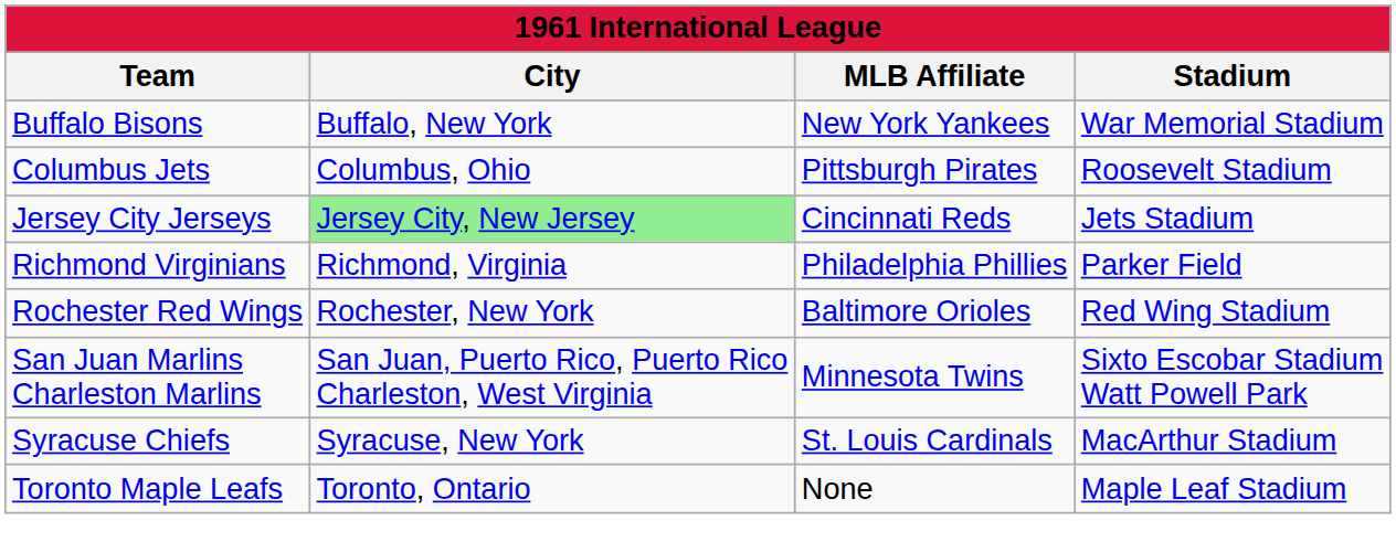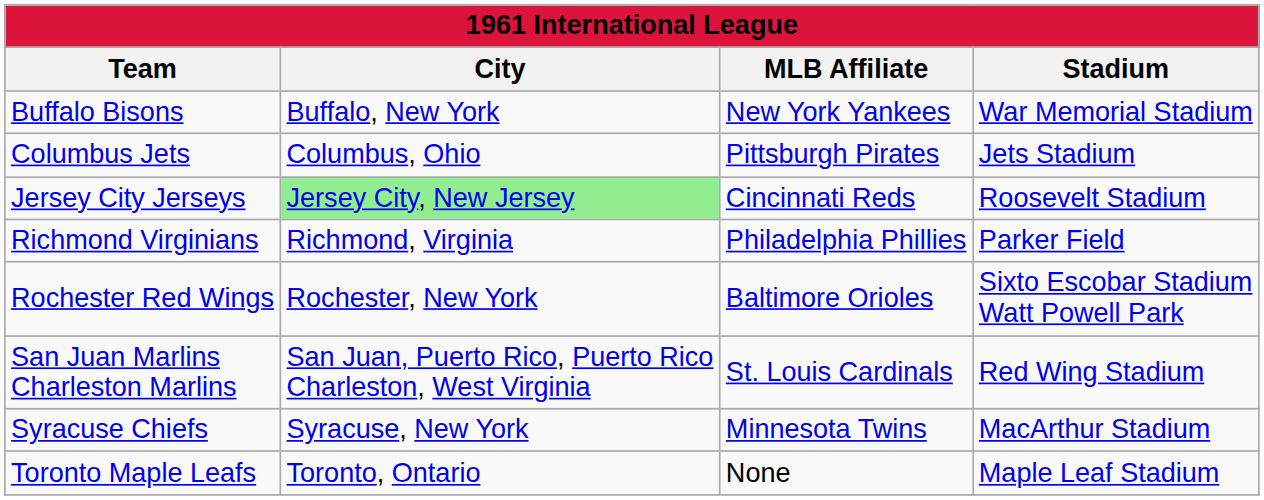 <table class="wikitable" style="width:auto">
 <tr>
 <td bgcolor="#DC143C" align="center" colspan="7"><strong><span>1961 International League</span></strong></td>
 </tr>
 <tr>
 <th>Team</th>
 <th>City</th>
 <th>MLB Affiliate</th>
 <th>Stadium</th>
 </tr>
 <tr>
 <td><a href='#'>Buffalo Bisons</a></td>
 <td><a href='#'>Buffalo</a>, <a href='#'>New York</a></td>
 <td><a href='#'>New York Yankees</a></td>
 <td><a href='#'>War Memorial Stadium</a></td>
 </tr>
 <tr>
 <td><a href='#'>Columbus Jets</a></td>
 <td><a href='#'>Columbus</a>, <a href='#'>Ohio</a></td>
 <td><a href='#'>Pittsburgh Pirates</a></td>
-<td><a href='#'>Roosevelt Stadium</a></td>
+<td><a href='#'>Jets Stadium</a></td>
 </tr>
 <tr>
 <td><a href='#'>Jersey City Jerseys</a></td>
 <td style="background: lightgreen;"><a href='#'>Jersey City</a>, <a href='#'>New Jersey</a></td>
 <td><a href='#'>Cincinnati Reds</a></td>
-<td><a href='#'>Jets Stadium</a></td>
+<td><a href='#'>Roosevelt Stadium</a></td>
 </tr>
 <tr>
 <td><a href='#'>Richmond Virginians</a></td>
 <td><a href='#'>Richmond</a>, <a href='#'>Virginia</a></td>
 <td><a href='#'>Philadelphia Phillies</a></td>
 <td><a href='#'>Parker Field</a></td>
 </tr>
 <tr>
 <td><a href='#'>Rochester Red Wings</a></td>
 <td><a href='#'>Rochester</a>, <a href='#'>New York</a></td>
 <td><a href='#'>Baltimore Orioles</a></td>
-<td><a href='#'>Red Wing Stadium</a></td>
+<td><a href='#'>Sixto Escobar Stadium</a> <br> <a href='#'>Watt Powell Park</a></td>
 </tr>
 <tr>
 <td><a href='#'>San Juan Marlins</a> <br> <a href='#'>Charleston Marlins</a></td>
 <td><a href='#'>San Juan, Puerto Rico</a>, <a href='#'>Puerto Rico</a> <br> <a href='#'>Charleston</a>, <a href='#'>West Virginia</a></td>
-<td><a href='#'>Minnesota Twins</a></td>
-<td><a href='#'>Sixto Escobar Stadium</a> <br> <a href='#'>Watt Powell Park</a></td>
+<td><a href='#'>St. Louis Cardinals</a></td>
+<td><a href='#'>Red Wing Stadium</a></td>
 </tr>
 <tr>
 <td><a href='#'>Syracuse Chiefs</a></td>
 <td><a href='#'>Syracuse</a>, <a href='#'>New York</a></td>
-<td><a href='#'>St. Louis Cardinals</a></td>
+<td><a href='#'>Minnesota Twins</a></td>
 <td><a href='#'>MacArthur Stadium</a></td>
 </tr>
 <tr>
 <td><a href='#'>Toronto Maple Leafs</a></td>
 <td><a href='#'>Toronto</a>, <a href='#'>Ontario</a></td>
 <td>None</td>
 <td><a href='#'>Maple Leaf Stadium</a></td>
 </tr>
 </table>
